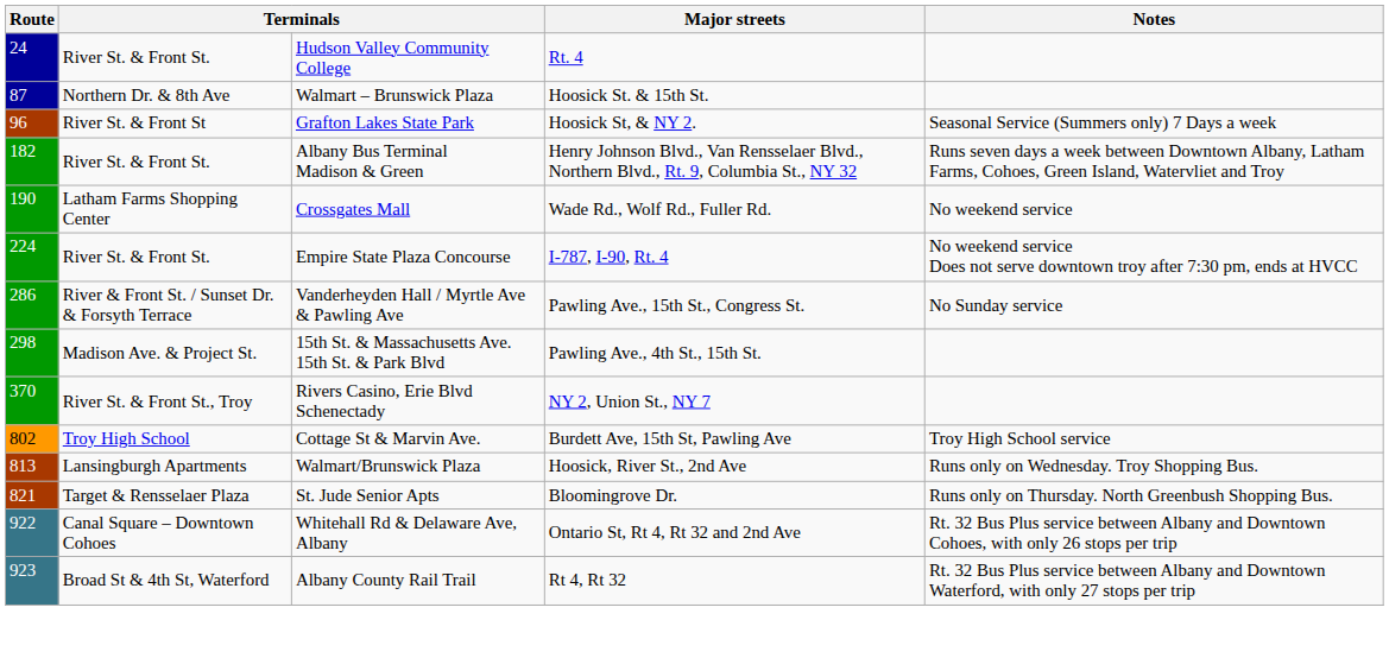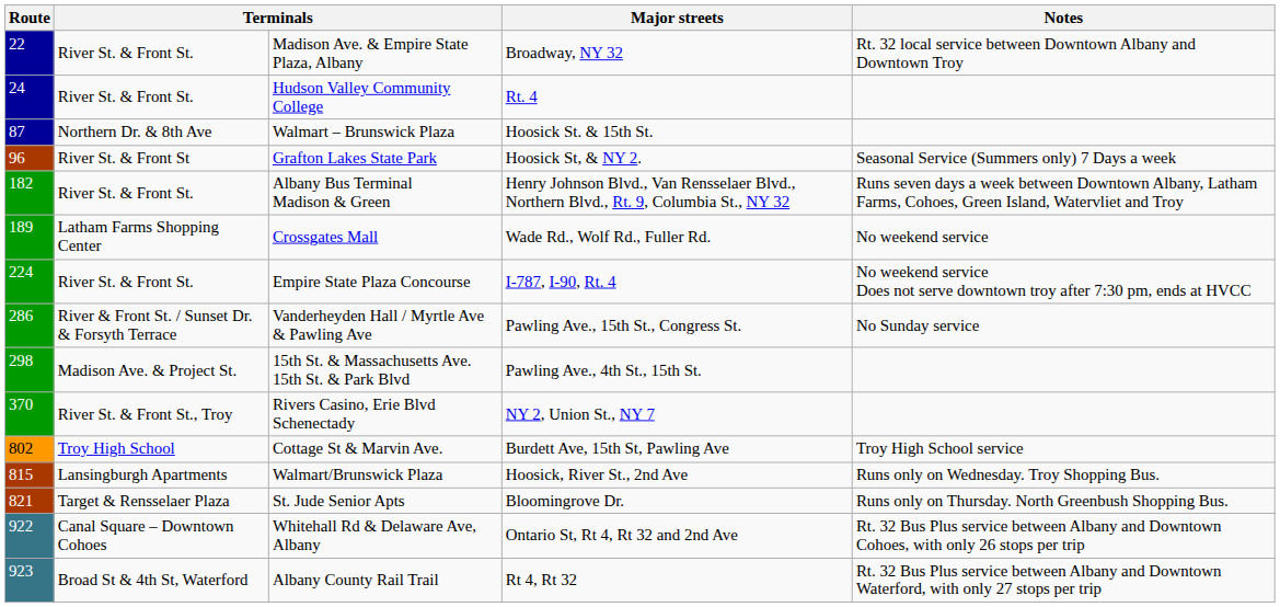 <table class=wikitable>
 <tr>
 <th>Route</th>
 <th colspan=2>Terminals</th>
 <th>Major streets</th>
 <th>Notes</th>
+</tr>
+<tr>
+<td valign=top style="background:#000099;color:white" id=22>22 </td>
+<td>River St. & Front St.</td>
+<td>Madison Ave. & Empire State Plaza, Albany</td>
+<td>Broadway, <a href='#'>NY 32</a></td>
+<td>Rt. 32 local service between Downtown Albany and Downtown Troy</td>
 </tr>
 <tr>
 <td valign=top style="background:#000099;color:white" id=85>24 </td>
 <td>River St. & Front St.</td>
 <td><a href='#'>Hudson Valley Community College</a></td>
 <td><a href='#'>Rt. 4</a></td>
 <td></td>
 </tr>
 <tr>
 <td valign=top style="background:#000099;color:white" id=87>87 </td>
 <td>Northern Dr. & 8th Ave</td>
 <td>Walmart – Brunswick Plaza</td>
 <td>Hoosick St. & 15th St.</td>
 <td></td>
 </tr>
 <tr>
 <td valign=top style="background:#a83800;color:white" Id=96>96 </td>
 <td>River St. & Front St</td>
 <td><a href='#'>Grafton Lakes State Park</a></td>
 <td>Hoosick St, & <a href='#'>NY 2</a>.</td>
 <td>Seasonal Service (Summers only) 7 Days a week</td>
 </tr>
 <tr>
 <td valign=top style="background:#009900;color:white" id=182>182</td>
 <td>River St. & Front St.</td>
 <td>Albany Bus Terminal<br>Madison & Green</td>
 <td>Henry Johnson Blvd., Van Rensselaer Blvd., Northern Blvd., <a href='#'>Rt. 9</a>, Columbia St., <a href='#'>NY 32</a></td>
 <td>Runs seven days a week between Downtown Albany, Latham Farms, Cohoes, Green Island, Watervliet and Troy</td>
 </tr>
 <tr>
-<td valign=top style="background:#009900;color:white" id=190>190</td>
+<td valign=top style="background:#009900;color:white" id=190>189</td>
 <td>Latham Farms Shopping Center</td>
 <td><a href='#'>Crossgates Mall</a></td>
 <td>Wade Rd., Wolf Rd., Fuller Rd.</td>
 <td>No weekend service</td>
 </tr>
 <tr>
 <td valign=top style="background:#009900;color:white" id=224>224</td>
 <td>River St. & Front St.</td>
 <td>Empire State Plaza Concourse</td>
 <td><a href='#'>I-787</a>, <a href='#'>I-90</a>, <a href='#'>Rt. 4</a></td>
 <td>No weekend service<br>Does not serve downtown troy after 7:30 pm, ends at HVCC</td>
 </tr>
 <tr>
 <td valign=top style="background:#009900;color:white" id=286>286</td>
 <td>River & Front St. / Sunset Dr. & Forsyth Terrace</td>
 <td>Vanderheyden Hall / Myrtle Ave & Pawling Ave</td>
 <td>Pawling Ave., 15th St., Congress St.</td>
 <td>No Sunday service</td>
 </tr>
 <tr>
 <td valign=top style="background:#009900;color:white" id=289>298</td>
 <td>Madison Ave. & Project St.</td>
 <td>15th St. & Massachusetts Ave.<br>15th St. & Park Blvd</td>
 <td>Pawling Ave., 4th St., 15th St.</td>
 <td></td>
 </tr>
 <tr>
 <td valign=top style="background:#009900;color:white" id=370>370</td>
 <td>River St. & Front St., Troy</td>
 <td>Rivers Casino, Erie Blvd Schenectady</td>
 <td><a href='#'>NY 2</a>, Union St., <a href='#'>NY 7</a></td>
 <td></td>
 </tr>
 <tr>
 <td valign=top style="background:#FF9900;color::#000099" id=802>802</td>
 <td><a href='#'>Troy High School</a></td>
 <td>Cottage St & Marvin Ave.</td>
 <td>Burdett Ave, 15th St, Pawling Ave</td>
 <td>Troy High School service</td>
 </tr>
 <tr>
-<td valign=top style="background:#a83800;color:white" id=815>813</td>
+<td valign=top style="background:#a83800;color:white" id=815>815</td>
 <td>Lansingburgh Apartments</td>
 <td>Walmart/Brunswick Plaza</td>
 <td>Hoosick, River St., 2nd Ave</td>
 <td>Runs only on Wednesday. Troy Shopping Bus.</td>
 </tr>
 <tr>
 <td valign=top style="background:#a83800;color:white" id=821>821</td>
 <td>Target & Rensselaer Plaza</td>
 <td>St. Jude Senior Apts</td>
 <td>Bloomingrove Dr.</td>
 <td>Runs only on Thursday. North Greenbush Shopping Bus.</td>
 </tr>
 <tr>
 <td valign=top style="background:#367588;color:white" id=922>922</td>
 <td>Canal Square – Downtown Cohoes</td>
 <td>Whitehall Rd & Delaware Ave, Albany</td>
 <td>Ontario St, Rt 4, Rt 32 and 2nd Ave</td>
 <td>Rt. 32 Bus Plus service between Albany and Downtown Cohoes, with only 26 stops per trip</td>
 </tr>
 <tr>
 <td valign=top style="background:#367588;color:white" id=923>923</td>
 <td>Broad St & 4th St, Waterford</td>
 <td>Albany County Rail Trail</td>
 <td>Rt 4, Rt 32</td>
 <td>Rt. 32 Bus Plus service between Albany and Downtown Waterford, with only 27 stops per trip</td>
 </tr>
 </table>
